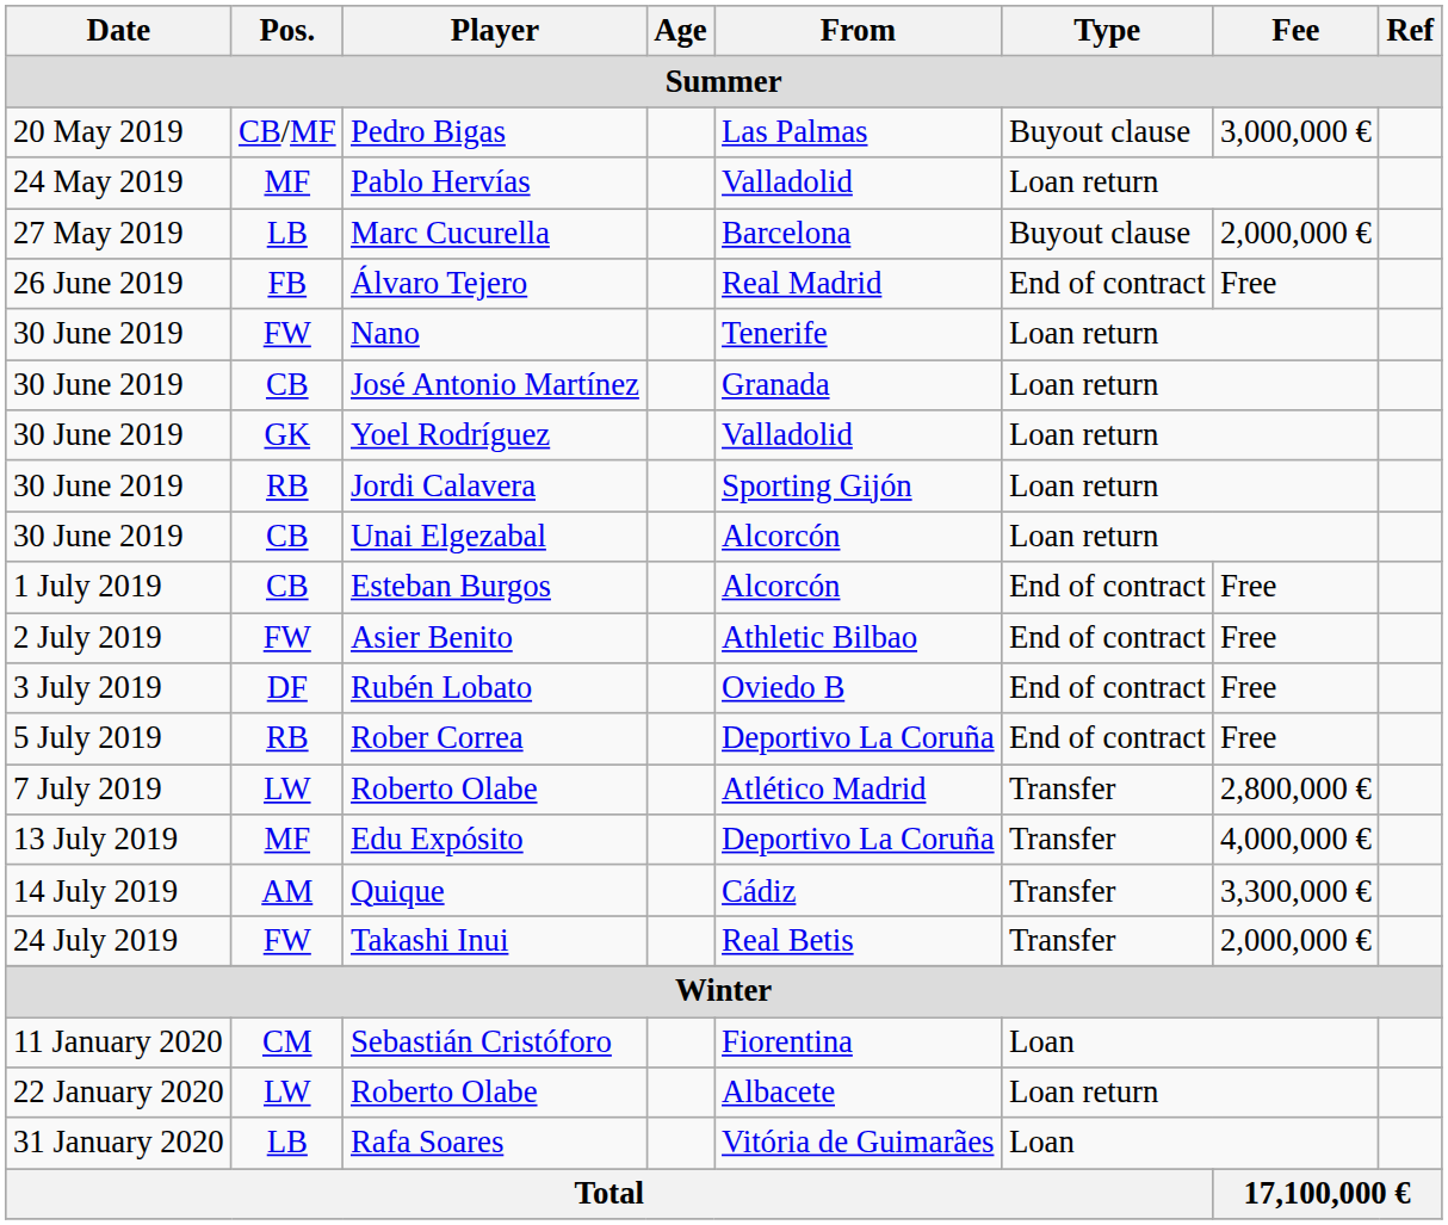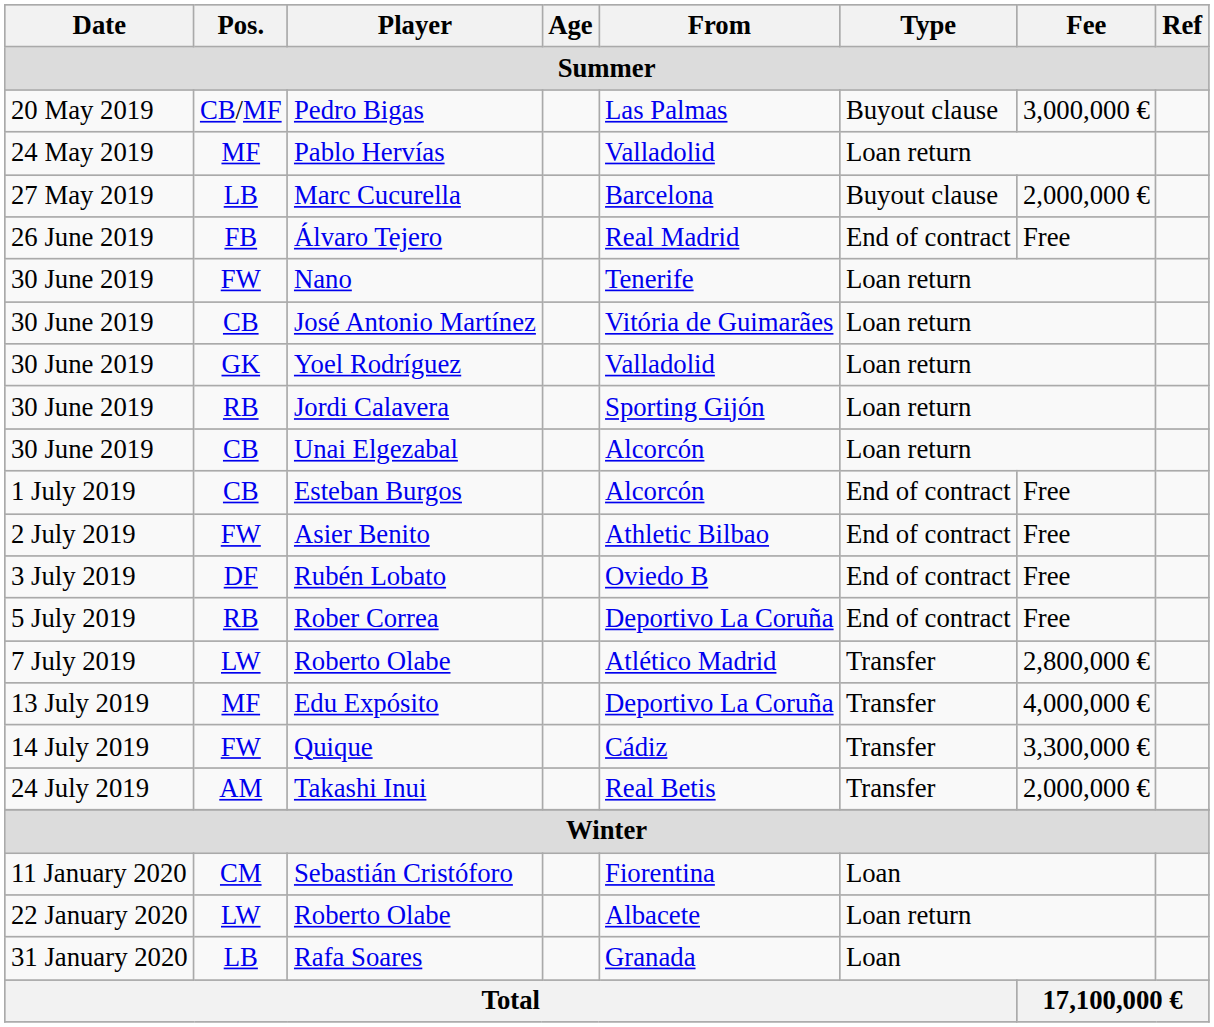 <table class="wikitable">
 <tr>
 <th>Date</th>
 <th>Pos.</th>
 <th>Player</th>
 <th>Age</th>
 <th>From</th>
 <th>Type</th>
 <th>Fee</th>
 <th>Ref</th>
 </tr>
 <tr>
 <th colspan=8 style=background:#dcdcdc; text-align:center>Summer</th>
 </tr>
 <tr>
 <td>20 May 2019</td>
 <td align="center"><a href='#'>CB</a>/<a href='#'>MF</a></td>
 <td> <a href='#'>Pedro Bigas</a></td>
 <td align="center"></td>
 <td><a href='#'>Las Palmas</a></td>
 <td>Buyout clause</td>
 <td>3,000,000 €</td>
 <td></td>
 </tr>
 <tr>
 <td>24 May 2019</td>
 <td align="center"><a href='#'>MF</a></td>
 <td> <a href='#'>Pablo Hervías</a></td>
 <td align="center"></td>
 <td><a href='#'>Valladolid</a></td>
 <td colspan=2>Loan return</td>
 <td></td>
 </tr>
 <tr>
 <td>27 May 2019</td>
 <td align="center"><a href='#'>LB</a></td>
 <td> <a href='#'>Marc Cucurella</a></td>
 <td align="center"></td>
 <td><a href='#'>Barcelona</a></td>
 <td>Buyout clause</td>
 <td>2,000,000 €</td>
 <td></td>
 </tr>
 <tr>
 <td>26 June 2019</td>
 <td align="center"><a href='#'>FB</a></td>
 <td> <a href='#'>Álvaro Tejero</a></td>
 <td align="center"></td>
 <td><a href='#'>Real Madrid</a></td>
 <td>End of contract</td>
 <td>Free</td>
 <td></td>
 </tr>
 <tr>
 <td>30 June 2019</td>
 <td align="center"><a href='#'>FW</a></td>
 <td> <a href='#'>Nano</a></td>
 <td align="center"></td>
 <td><a href='#'>Tenerife</a></td>
 <td colspan=2>Loan return</td>
 <td></td>
 </tr>
 <tr>
 <td>30 June 2019</td>
 <td align="center"><a href='#'>CB</a></td>
 <td> <a href='#'>José Antonio Martínez</a></td>
 <td align="center"></td>
-<td><a href='#'>Granada</a></td>
+<td> <a href='#'>Vitória de Guimarães</a></td>
 <td colspan=2>Loan return</td>
 <td></td>
 </tr>
 <tr>
 <td>30 June 2019</td>
 <td align="center"><a href='#'>GK</a></td>
 <td> <a href='#'>Yoel Rodríguez</a></td>
 <td align="center"></td>
 <td><a href='#'>Valladolid</a></td>
 <td colspan=2>Loan return</td>
 <td></td>
 </tr>
 <tr>
 <td>30 June 2019</td>
 <td align="center"><a href='#'>RB</a></td>
 <td> <a href='#'>Jordi Calavera</a></td>
 <td align="center"></td>
 <td><a href='#'>Sporting Gijón</a></td>
 <td colspan=2>Loan return</td>
 <td></td>
 </tr>
 <tr>
 <td>30 June 2019</td>
 <td align="center"><a href='#'>CB</a></td>
 <td> <a href='#'>Unai Elgezabal</a></td>
 <td align="center"></td>
 <td><a href='#'>Alcorcón</a></td>
 <td colspan=2>Loan return</td>
 <td></td>
 </tr>
 <tr>
 <td>1 July 2019</td>
 <td align="center"><a href='#'>CB</a></td>
 <td> <a href='#'>Esteban Burgos</a></td>
 <td align="center"></td>
 <td><a href='#'>Alcorcón</a></td>
 <td>End of contract</td>
 <td>Free</td>
 <td></td>
 </tr>
 <tr>
 <td>2 July 2019</td>
 <td align="center"><a href='#'>FW</a></td>
 <td> <a href='#'>Asier Benito</a></td>
 <td align="center"></td>
 <td><a href='#'>Athletic Bilbao</a></td>
 <td>End of contract</td>
 <td>Free</td>
 <td></td>
 </tr>
 <tr>
 <td>3 July 2019</td>
 <td align="center"><a href='#'>DF</a></td>
 <td> <a href='#'>Rubén Lobato</a></td>
 <td align="center"></td>
 <td><a href='#'>Oviedo B</a></td>
 <td>End of contract</td>
 <td>Free</td>
 <td></td>
 </tr>
 <tr>
 <td>5 July 2019</td>
 <td align="center"><a href='#'>RB</a></td>
 <td> <a href='#'>Rober Correa</a></td>
 <td align="center"></td>
 <td><a href='#'>Deportivo La Coruña</a></td>
 <td>End of contract</td>
 <td>Free</td>
 <td></td>
 </tr>
 <tr>
 <td>7 July 2019</td>
 <td align="center"><a href='#'>LW</a></td>
 <td> <a href='#'>Roberto Olabe</a></td>
 <td align="center"></td>
 <td><a href='#'>Atlético Madrid</a></td>
 <td>Transfer</td>
 <td>2,800,000 €</td>
 <td></td>
 </tr>
 <tr>
 <td>13 July 2019</td>
 <td align="center"><a href='#'>MF</a></td>
 <td> <a href='#'>Edu Expósito</a></td>
 <td align="center"></td>
 <td><a href='#'>Deportivo La Coruña</a></td>
 <td>Transfer</td>
 <td>4,000,000 €</td>
 <td></td>
 </tr>
 <tr>
 <td>14 July 2019</td>
-<td align="center"><a href='#'>AM</a></td>
+<td align="center"><a href='#'>FW</a></td>
 <td> <a href='#'>Quique</a></td>
 <td align="center"></td>
 <td><a href='#'>Cádiz</a></td>
 <td>Transfer</td>
 <td>3,300,000 €</td>
 <td></td>
 </tr>
 <tr>
 <td>24 July 2019</td>
-<td align="center"><a href='#'>FW</a></td>
+<td align="center"><a href='#'>AM</a></td>
 <td> <a href='#'>Takashi Inui</a></td>
 <td align="center"></td>
 <td><a href='#'>Real Betis</a></td>
 <td>Transfer</td>
 <td>2,000,000 €</td>
 <td></td>
 </tr>
 <tr>
 </tr>
 <tr>
 <th colspan=8 style=background:#dcdcdc; text-align:center>Winter</th>
 </tr>
 <tr>
 <td>11 January 2020</td>
 <td align="center"><a href='#'>CM</a></td>
 <td> <a href='#'>Sebastián Cristóforo</a></td>
 <td align="center"></td>
 <td> <a href='#'>Fiorentina</a></td>
 <td colspan=2>Loan</td>
 <td></td>
 </tr>
 <tr>
 <td>22 January 2020</td>
 <td align="center"><a href='#'>LW</a></td>
 <td> <a href='#'>Roberto Olabe</a></td>
 <td align="center"></td>
 <td><a href='#'>Albacete</a></td>
 <td colspan=2>Loan return</td>
 <td></td>
 </tr>
 <tr>
 <td>31 January 2020</td>
 <td align="center"><a href='#'>LB</a></td>
 <td> <a href='#'>Rafa Soares</a></td>
 <td align="center"></td>
-<td> <a href='#'>Vitória de Guimarães</a></td>
+<td><a href='#'>Granada</a></td>
 <td colspan=2>Loan</td>
 <td></td>
 </tr>
 <tr>
 <th colspan="6">Total</th>
 <th colspan="2"> 17,100,000 €</th>
 </tr>
 </table>
